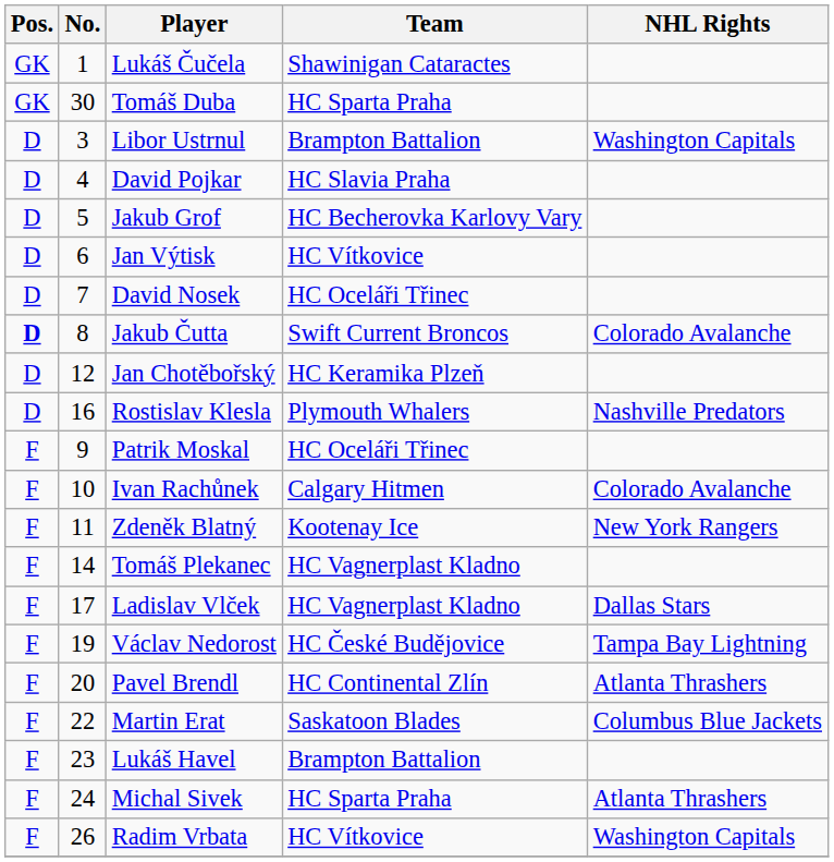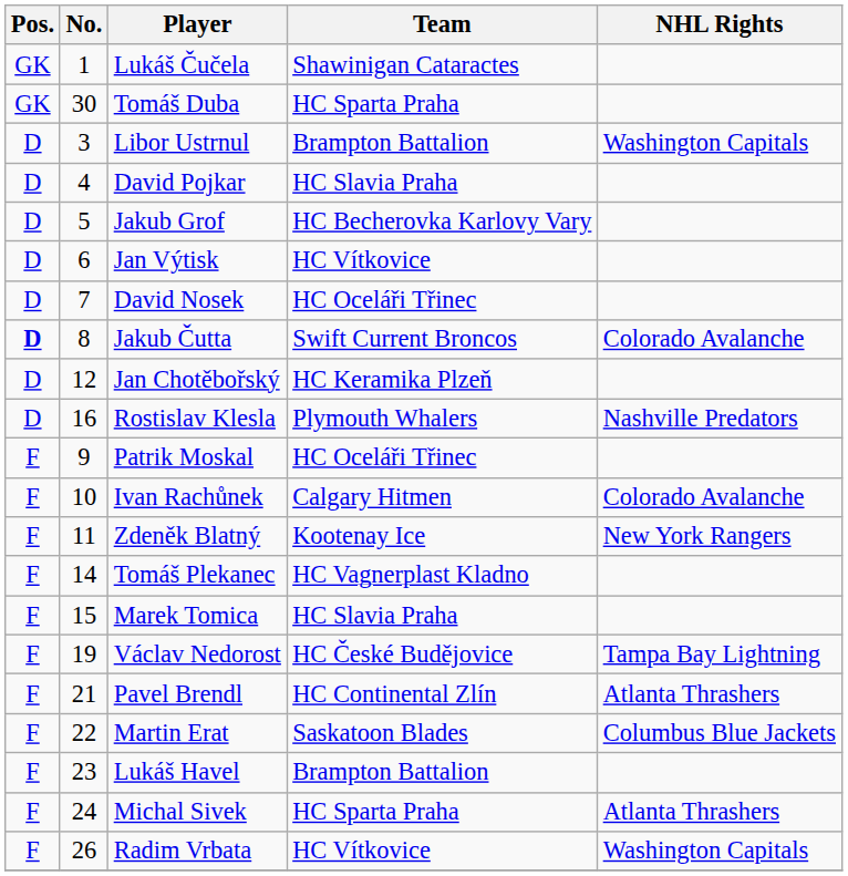 <table class="wikitable sortable">
 <tr>
 <th>Pos.</th>
 <th>No.</th>
 <th>Player</th>
 <th>Team</th>
 <th>NHL Rights</th>
 </tr>
 <tr>
 <td style="text-align:center;"><a href='#'>GK</a></td>
 <td style="text-align:center;">1</td>
 <td><a href='#'>Lukáš Čučela</a></td>
 <td> <a href='#'>Shawinigan Cataractes</a></td>
 <td></td>
 </tr>
 <tr>
 <td style="text-align:center;"><a href='#'>GK</a></td>
 <td style="text-align:center;">30</td>
 <td><a href='#'>Tomáš Duba</a></td>
 <td> <a href='#'>HC Sparta Praha</a></td>
 <td></td>
 </tr>
 <tr>
 <td style="text-align:center;"><a href='#'>D</a></td>
 <td style="text-align:center;">3</td>
 <td><a href='#'>Libor Ustrnul</a></td>
 <td> <a href='#'>Brampton Battalion</a></td>
 <td><a href='#'>Washington Capitals</a></td>
 </tr>
 <tr>
 <td style="text-align:center;"><a href='#'>D</a></td>
 <td style="text-align:center;">4</td>
 <td><a href='#'>David Pojkar</a></td>
 <td> <a href='#'>HC Slavia Praha</a></td>
 <td></td>
 </tr>
 <tr>
 <td style="text-align:center;"><a href='#'>D</a></td>
 <td style="text-align:center;">5</td>
 <td><a href='#'>Jakub Grof</a></td>
 <td> <a href='#'>HC Becherovka Karlovy Vary</a></td>
 <td></td>
 </tr>
 <tr>
 <td style="text-align:center;"><a href='#'>D</a></td>
 <td style="text-align:center;">6</td>
 <td><a href='#'>Jan Výtisk</a></td>
 <td> <a href='#'>HC Vítkovice</a></td>
 <td></td>
 </tr>
 <tr>
 <td style="text-align:center;"><a href='#'>D</a></td>
 <td style="text-align:center;">7</td>
 <td><a href='#'>David Nosek</a></td>
 <td> <a href='#'>HC Oceláři Třinec</a></td>
 <td></td>
 </tr>
 <tr>
 <td style="text-align:center;"><strong><a href='#'>D</a></strong></td>
 <td style="text-align:center;">8</td>
 <td><a href='#'>Jakub Čutta</a></td>
 <td> <a href='#'>Swift Current Broncos</a></td>
 <td><a href='#'>Colorado Avalanche</a></td>
 </tr>
 <tr>
 <td style="text-align:center;"><a href='#'>D</a></td>
 <td style="text-align:center;">12</td>
 <td><a href='#'>Jan Chotěbořský</a></td>
 <td> <a href='#'>HC Keramika Plzeň</a></td>
 <td></td>
 </tr>
 <tr>
 <td style="text-align:center;"><a href='#'>D</a></td>
 <td style="text-align:center;">16</td>
 <td><a href='#'>Rostislav Klesla</a></td>
 <td> <a href='#'>Plymouth Whalers</a></td>
 <td><a href='#'>Nashville Predators</a></td>
 </tr>
 <tr>
 <td style="text-align:center;"><a href='#'>F</a></td>
 <td style="text-align:center;">9</td>
 <td><a href='#'>Patrik Moskal</a></td>
 <td> <a href='#'>HC Oceláři Třinec</a></td>
 <td></td>
 </tr>
 <tr>
 <td style="text-align:center;"><a href='#'>F</a></td>
 <td style="text-align:center;">10</td>
 <td><a href='#'>Ivan Rachůnek</a></td>
 <td> <a href='#'>Calgary Hitmen</a></td>
 <td><a href='#'>Colorado Avalanche</a></td>
 </tr>
 <tr>
 <td style="text-align:center;"><a href='#'>F</a></td>
 <td style="text-align:center;">11</td>
 <td><a href='#'>Zdeněk Blatný</a></td>
 <td> <a href='#'>Kootenay Ice</a></td>
 <td><a href='#'>New York Rangers</a></td>
 </tr>
 <tr>
 <td style="text-align:center;"><a href='#'>F</a></td>
 <td style="text-align:center;">14</td>
 <td><a href='#'>Tomáš Plekanec</a></td>
 <td> <a href='#'>HC Vagnerplast Kladno</a></td>
 <td></td>
 </tr>
 <tr>
 <td style="text-align:center;"><a href='#'>F</a></td>
-<td style="text-align:center;">17</td>
-<td><a href='#'>Ladislav Vlček</a></td>
-<td> <a href='#'>HC Vagnerplast Kladno</a></td>
-<td><a href='#'>Dallas Stars</a></td>
+<td style="text-align:center;">15</td>
+<td><a href='#'>Marek Tomica</a></td>
+<td> <a href='#'>HC Slavia Praha</a></td>
+<td></td>
 </tr>
 <tr>
 <td style="text-align:center;"><a href='#'>F</a></td>
 <td style="text-align:center;">19</td>
 <td><a href='#'>Václav Nedorost</a></td>
 <td> <a href='#'>HC České Budějovice</a></td>
 <td><a href='#'>Tampa Bay Lightning</a></td>
 </tr>
 <tr>
 <td style="text-align:center;"><a href='#'>F</a></td>
-<td style="text-align:center;">20</td>
+<td style="text-align:center;">21</td>
 <td><a href='#'>Pavel Brendl</a></td>
 <td> <a href='#'>HC Continental Zlín</a></td>
 <td><a href='#'>Atlanta Thrashers</a></td>
 </tr>
 <tr>
 <td style="text-align:center;"><a href='#'>F</a></td>
 <td style="text-align:center;">22</td>
 <td><a href='#'>Martin Erat</a></td>
 <td> <a href='#'>Saskatoon Blades</a></td>
 <td><a href='#'>Columbus Blue Jackets</a></td>
 </tr>
 <tr>
 <td style="text-align:center;"><a href='#'>F</a></td>
 <td style="text-align:center;">23</td>
 <td><a href='#'>Lukáš Havel</a></td>
 <td> <a href='#'>Brampton Battalion</a></td>
 <td></td>
 </tr>
 <tr>
 <td style="text-align:center;"><a href='#'>F</a></td>
 <td style="text-align:center;">24</td>
 <td><a href='#'>Michal Sivek</a></td>
 <td> <a href='#'>HC Sparta Praha</a></td>
 <td><a href='#'>Atlanta Thrashers</a></td>
 </tr>
 <tr>
 <td style="text-align:center;"><a href='#'>F</a></td>
 <td style="text-align:center;">26</td>
 <td><a href='#'>Radim Vrbata</a></td>
 <td> <a href='#'>HC Vítkovice</a></td>
 <td><a href='#'>Washington Capitals</a></td>
 </tr>
 <tr>
 </tr>
 </table>
